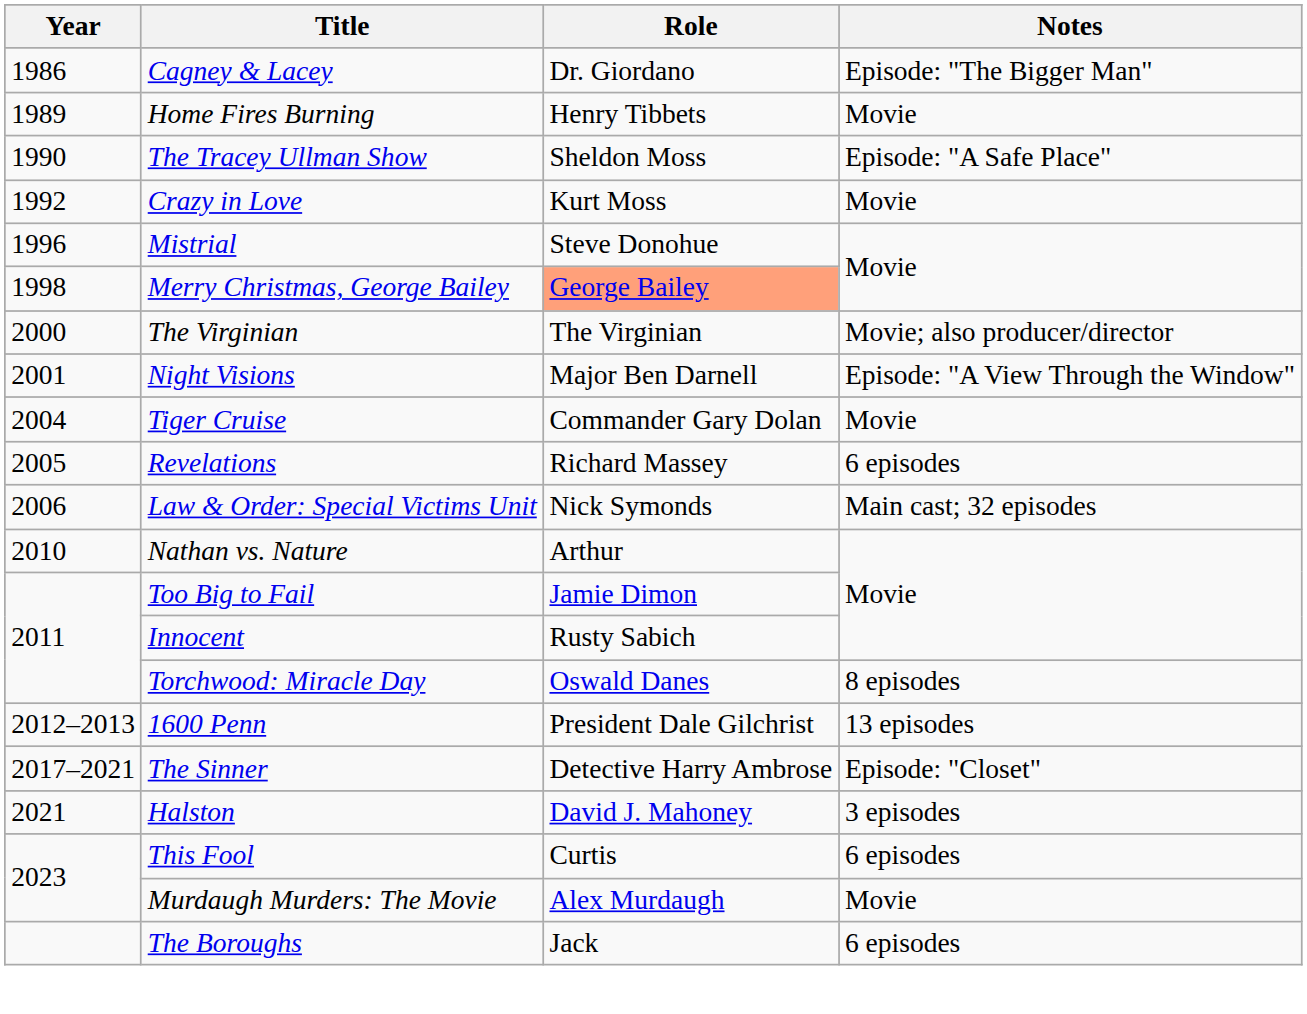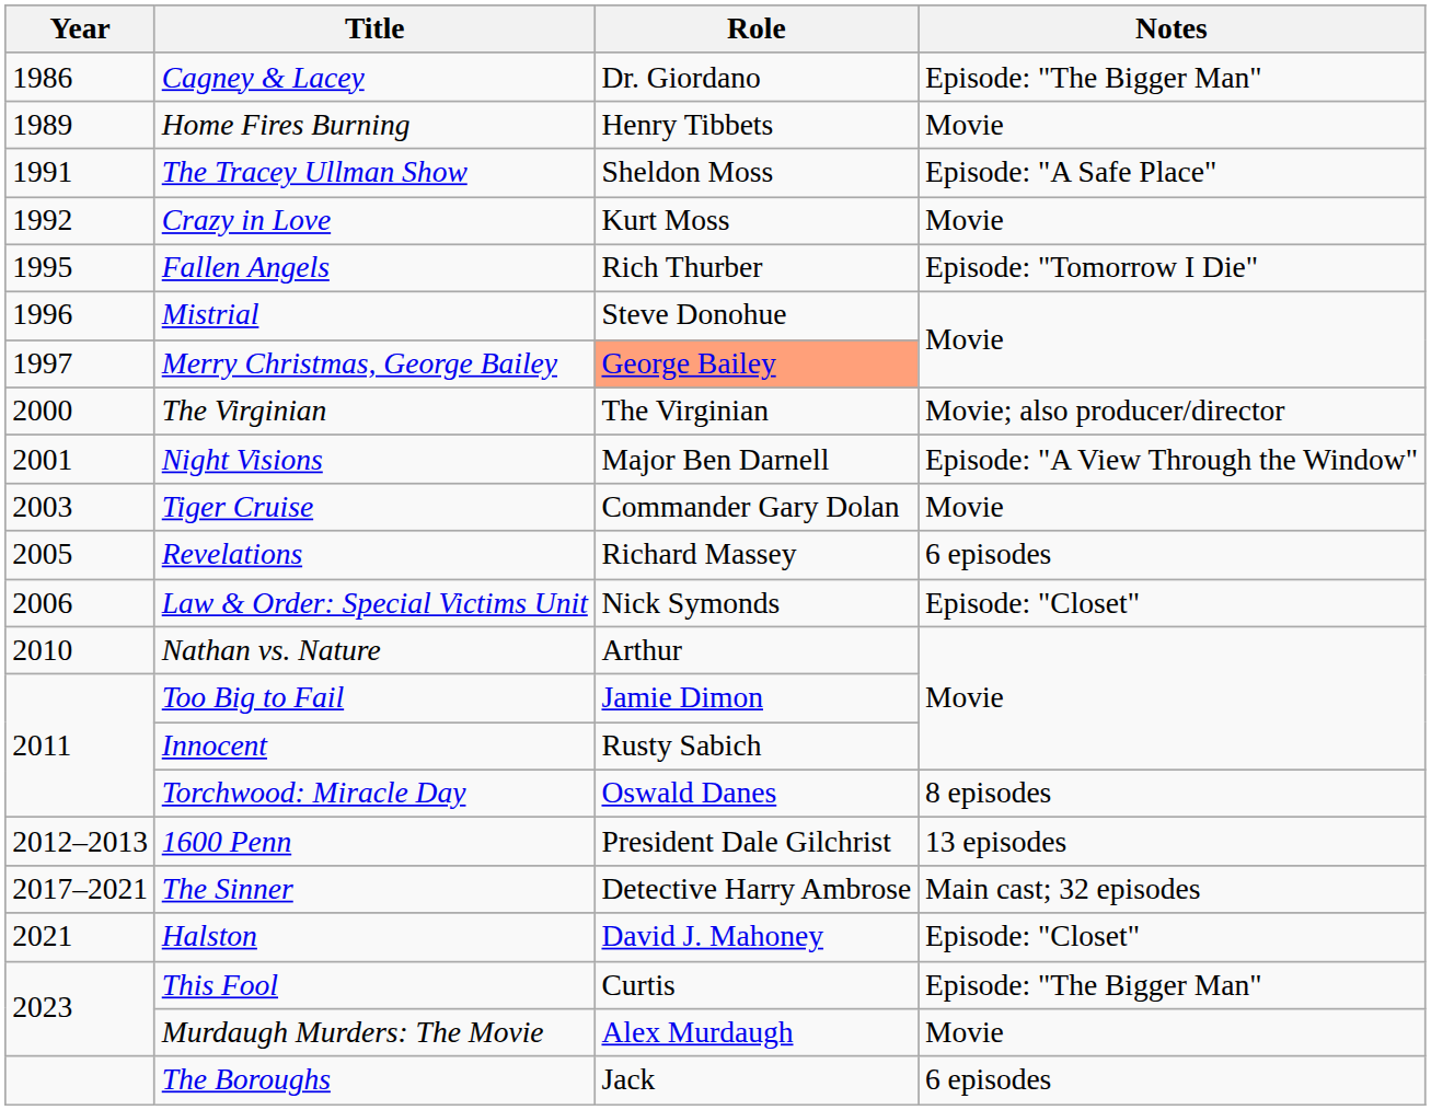 <table class="wikitable sortable">
 <tr>
 <th>Year</th>
 <th>Title</th>
 <th>Role</th>
 <th class="unsortable">Notes</th>
 </tr>
 <tr>
 <td>1986</td>
 <td><em><a href='#'>Cagney & Lacey</a></em></td>
 <td>Dr. Giordano</td>
 <td>Episode: "The Bigger Man"</td>
 </tr>
 <tr>
 <td>1989</td>
 <td><em>Home Fires Burning</em></td>
 <td>Henry Tibbets</td>
 <td>Movie</td>
 </tr>
 <tr>
-<td>1990</td>
+<td>1991</td>
 <td><em><a href='#'>The Tracey Ullman Show</a></em></td>
 <td>Sheldon Moss</td>
 <td>Episode: "A Safe Place"</td>
 </tr>
 <tr>
 <td>1992</td>
 <td><em><a href='#'>Crazy in Love</a></em></td>
 <td>Kurt Moss</td>
 <td>Movie</td>
 </tr>
 <tr>
+<td>1995</td>
+<td><em><a href='#'>Fallen Angels</a></em></td>
+<td>Rich Thurber</td>
+<td>Episode: "Tomorrow I Die"</td>
+</tr>
+<tr>
 <td>1996</td>
 <td><em><a href='#'>Mistrial</a></em></td>
 <td>Steve Donohue</td>
 <td rowspan="2">Movie</td>
 </tr>
 <tr>
-<td>1998</td>
+<td>1997</td>
 <td><em><a href='#'>Merry Christmas, George Bailey</a></em></td>
 <td style="background: lightsalmon;"><a href='#'>George Bailey</a></td>
 </tr>
 <tr>
 <td>2000</td>
 <td><em>The Virginian</em></td>
 <td>The Virginian</td>
 <td>Movie; also producer/director</td>
 </tr>
 <tr>
 <td>2001</td>
 <td><em><a href='#'>Night Visions</a></em></td>
 <td>Major Ben Darnell</td>
 <td>Episode: "A View Through the Window"</td>
 </tr>
 <tr>
-<td>2004</td>
+<td>2003</td>
 <td><em><a href='#'>Tiger Cruise</a></em></td>
 <td>Commander Gary Dolan</td>
 <td>Movie</td>
 </tr>
 <tr>
 <td>2005</td>
 <td><em><a href='#'>Revelations</a></em></td>
 <td>Richard Massey</td>
 <td>6 episodes</td>
 </tr>
 <tr>
 <td>2006</td>
 <td><em><a href='#'>Law & Order: Special Victims Unit</a></em></td>
 <td>Nick Symonds</td>
-<td>Main cast; 32 episodes</td>
+<td>Episode: "Closet"</td>
 </tr>
 <tr>
 <td>2010</td>
 <td><em>Nathan vs. Nature</em></td>
 <td>Arthur</td>
 <td rowspan="3">Movie</td>
 </tr>
 <tr>
 <td rowspan="3">2011</td>
 <td><em><a href='#'>Too Big to Fail</a></em></td>
 <td><a href='#'>Jamie Dimon</a></td>
 </tr>
 <tr>
 <td><em><a href='#'>Innocent</a></em></td>
 <td>Rusty Sabich</td>
 </tr>
 <tr>
 <td><em><a href='#'>Torchwood: Miracle Day</a></em></td>
 <td><a href='#'>Oswald Danes</a></td>
 <td>8 episodes</td>
 </tr>
 <tr>
 <td>2012–2013</td>
 <td><em><a href='#'>1600 Penn</a></em></td>
 <td>President Dale Gilchrist</td>
 <td>13 episodes</td>
 </tr>
 <tr>
 <td>2017–2021</td>
 <td><em><a href='#'>The Sinner</a></em></td>
 <td>Detective Harry Ambrose</td>
-<td>Episode: "Closet"</td>
+<td>Main cast; 32 episodes</td>
 </tr>
 <tr>
 <td>2021</td>
 <td><em><a href='#'>Halston</a></em></td>
 <td><a href='#'>David J. Mahoney</a></td>
-<td>3 episodes</td>
+<td>Episode: "Closet"</td>
 </tr>
 <tr>
 <td rowspan="2">2023</td>
 <td><em><a href='#'>This Fool</a></em></td>
 <td>Curtis</td>
-<td>6 episodes</td>
+<td>Episode: "The Bigger Man"</td>
 </tr>
 <tr>
 <td><em>Murdaugh Murders: The Movie</em></td>
 <td><a href='#'>Alex Murdaugh</a></td>
 <td>Movie</td>
 </tr>
 <tr>
 <td></td>
 <td><em><a href='#'>The Boroughs</a></td>
 <td>Jack</td>
 <td>6 episodes</td>
 </tr>
 </table>
